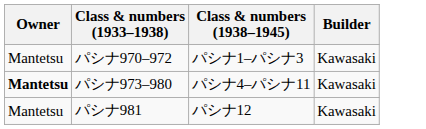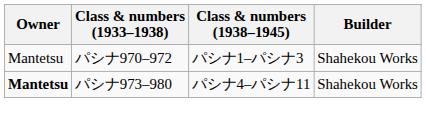 <table class="wikitable">
 <tr>
 <th>Owner</th>
 <th>Class & numbers<br>(1933–1938)</th>
 <th>Class & numbers<br>(1938–1945)</th>
 <th>Builder</th>
 </tr>
 <tr>
 <td>Mantetsu</td>
 <td>パシナ970–972</td>
 <td>パシナ1–パシナ3</td>
-<td>Kawasaki</td>
+<td>Shahekou Works</td>
 </tr>
 <tr>
 <td><strong>Mantetsu</strong></td>
 <td>パシナ973–980</td>
 <td>パシナ4–パシナ11</td>
-<td>Kawasaki</td>
-</tr>
-<tr>
-<td>Mantetsu</td>
-<td>パシナ981</td>
-<td>パシナ12</td>
-<td>Kawasaki</td>
+<td>Shahekou Works</td>
 </tr>
 </table>
